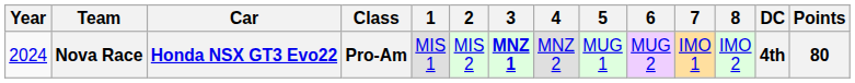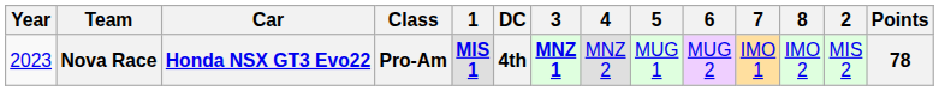 <table class="wikitable" style="text-align:center; font-size:85%">
 <tr>
 <th>Year</th>
 <th>Team</th>
 <th>Car</th>
 <th>Class</th>
 <th>1</th>
-<th>2</th>
+<th>DC</th>
 <th>3</th>
 <th>4</th>
 <th>5</th>
 <th>6</th>
 <th>7</th>
 <th>8</th>
-<th>DC</th>
+<th>2</th>
 <th>Points</th>
 </tr>
 <tr>
-<td><a href='#'>2024</a></td>
+<td><a href='#'>2023</a></td>
 <th nowrap>Nova Race</th>
 <th nowrap><a href='#'>Honda NSX GT3 Evo22</a></th>
 <th>Pro-Am</th>
-<td style="background:#DFDFDF;"><a href='#'>MIS<br>1</a><br></td>
-<td style="background:#DFFFDF;"><a href='#'>MIS<br>2</a><br></td>
+<td style="background:#DFDFDF;"><strong><a href='#'>MIS<br>1</a><br></strong></td>
+<th>4th</th>
 <td style="background:#DFFFDF;"><strong><a href='#'>MNZ<br>1</a><br></strong></td>
 <td style="background:#DFDFDF;"><a href='#'>MNZ<br>2</a><br></td>
 <td style="background:#DFFFDF;"><a href='#'>MUG<br>1</a><br></td>
 <td style="background:#EFCFFF;"><a href='#'>MUG<br>2</a><br></td>
 <td style="background:#FFDF9F;"><a href='#'>IMO<br>1</a><br></td>
 <td style="background:#DFFFDF;"><a href='#'>IMO<br>2</a><br></td>
-<th>4th</th>
-<th>80</th>
+<td style="background:#DFFFDF;"><a href='#'>MIS<br>2</a><br></td>
+<th>78</th>
 </tr>
 </table>
